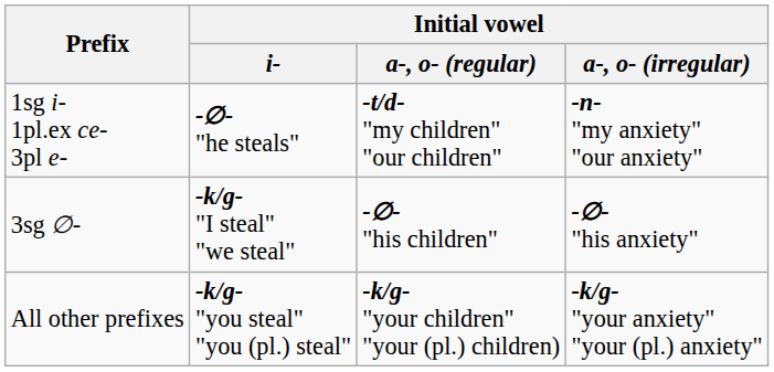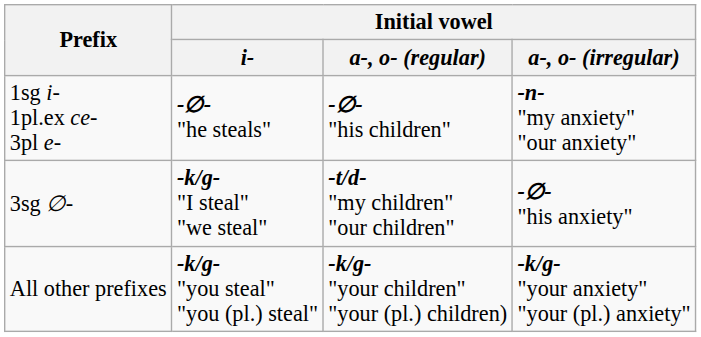 <table class="wikitable">
 <tr>
 <th rowspan="2">Prefix</th>
 <th colspan="3">Initial vowel</th>
 </tr>
 <tr>
 <th><em>i-</em></th>
 <th><em>a-, o- (regular)</em></th>
 <th><em>a-, o- (irregular)</em></th>
 </tr>
 <tr>
 <td>1sg <em>i-</em><br>1pl.ex <em>ce-</em><br>3pl <em>e-</em></td>
 <td><strong><em>-∅-</em></strong><br> "he steals"</td>
-<td><strong><em>-t/d-</em></strong><br> "my children"<br> "our children"</td>
+<td><strong><em>-∅-</em></strong><br> "his children"</td>
 <td><strong><em>-n-</em></strong><br> "my anxiety"<br> "our anxiety"</td>
 </tr>
 <tr>
 <td>3sg <em>∅-</em></td>
 <td><strong><em>-k/g-</em></strong><br> "I steal"<br> "we steal"</td>
-<td><strong><em>-∅-</em></strong><br> "his children"</td>
+<td><strong><em>-t/d-</em></strong><br> "my children"<br> "our children"</td>
 <td><strong><em>-∅-</em></strong><br> "his anxiety"</td>
 </tr>
 <tr>
 <td>All other prefixes</td>
 <td><strong><em>-k/g-</em></strong><br> "you steal"<br> "you (pl.) steal"</td>
 <td><strong><em>-k/g-</em></strong><br> "your children"<br> "your (pl.) children)</td>
 <td><strong><em>-k/g-</em></strong><br> "your anxiety"<br> "your (pl.) anxiety"</td>
 </tr>
 </table>
